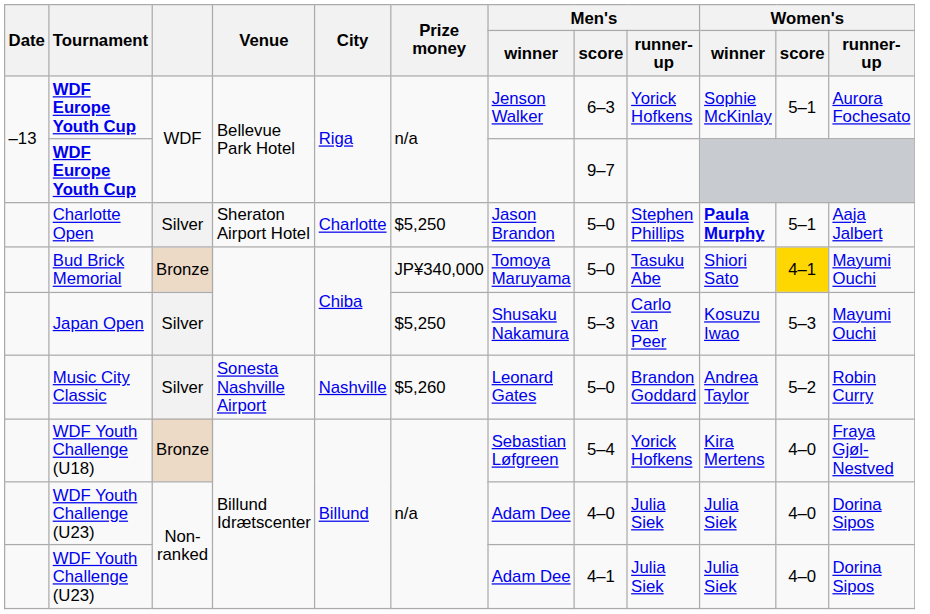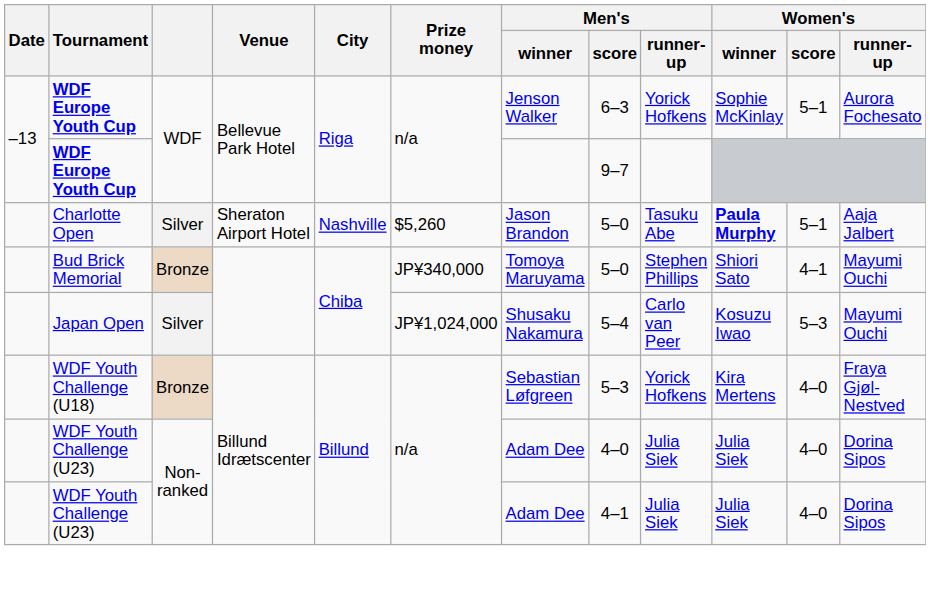 <table class="wikitable sortable" style="font-size: 85%">
 <tr>
 <th rowspan="2">Date</th>
 <th rowspan="2">Tournament</th>
 <th rowspan="2"></th>
 <th rowspan="2">Venue</th>
 <th rowspan="2">City</th>
 <th rowspan="2" class=unsortable>Prize<br>money</th>
 <th colspan="3">Men's</th>
 <th colspan="3">Women's</th>
 </tr>
 <tr>
 <th>winner</th>
 <th class=unsortable>score</th>
 <th>runner-up</th>
 <th>winner</th>
 <th class=unsortable>score</th>
 <th>runner-up</th>
 </tr>
 <tr>
 <td rowspan=2>–13</td>
 <td><strong><a href='#'>WDF Europe Youth Cup</a></strong> <strong></strong></td>
 <td rowspan=2 align="center">WDF</td>
 <td rowspan=2>Bellevue Park Hotel</td>
 <td rowspan=2> <a href='#'>Riga</a></td>
 <td rowspan=2>n/a</td>
 <td> <a href='#'>Jenson Walker</a></td>
 <td align="center">6–3</td>
 <td> <a href='#'>Yorick Hofkens</a></td>
 <td> <a href='#'>Sophie McKinlay</a></td>
 <td align="center">5–1</td>
 <td> <a href='#'>Aurora Fochesato</a></td>
 </tr>
 <tr>
 <td><strong><a href='#'>WDF Europe Youth Cup</a></strong> <strong></strong></td>
 <td></td>
 <td align="center">9–7</td>
 <td></td>
 <td colspan=3 style="background:#c8ccd1"></td>
 </tr>
 <tr>
 <td></td>
 <td><a href='#'>Charlotte Open</a></td>
 <td bgcolor="f2f2f2" align="center">Silver</td>
 <td>Sheraton Airport Hotel</td>
-<td> <a href='#'>Charlotte</a></td>
-<td>$5,250</td>
+<td> <a href='#'>Nashville</a></td>
+<td>$5,260</td>
 <td> <a href='#'>Jason Brandon</a></td>
 <td align="center">5–0</td>
-<td> <a href='#'>Stephen Phillips</a></td>
+<td> <a href='#'>Tasuku Abe</a></td>
 <td><strong> <a href='#'>Paula Murphy</a></strong></td>
 <td align="center">5–1</td>
 <td> <a href='#'>Aaja Jalbert</a></td>
 </tr>
 <tr>
 <td></td>
 <td><a href='#'>Bud Brick Memorial</a></td>
 <td bgcolor="ecd9c6" align="center">Bronze</td>
 <td rowspan=2></td>
 <td rowspan=2> <a href='#'>Chiba</a></td>
 <td>JP¥340,000</td>
 <td> <a href='#'>Tomoya Maruyama</a></td>
 <td align="center">5–0</td>
-<td> <a href='#'>Tasuku Abe</a></td>
+<td> <a href='#'>Stephen Phillips</a></td>
 <td> <a href='#'>Shiori Sato</a></td>
-<td align="center" style="background: gold;">4–1</td>
+<td align="center">4–1</td>
 <td> <a href='#'>Mayumi Ouchi</a></td>
 </tr>
 <tr>
 <td></td>
 <td><a href='#'>Japan Open</a></td>
 <td bgcolor="f2f2f2" align="center">Silver</td>
-<td>$5,250</td>
+<td>JP¥1,024,000</td>
 <td> <a href='#'>Shusaku Nakamura</a></td>
-<td align="center">5–3</td>
+<td align="center">5–4</td>
 <td> <a href='#'>Carlo van Peer</a></td>
 <td> <a href='#'>Kosuzu Iwao</a></td>
 <td align="center">5–3</td>
 <td> <a href='#'>Mayumi Ouchi</a></td>
-</tr>
-<tr>
-<td></td>
-<td><a href='#'>Music City Classic</a></td>
-<td bgcolor="f2f2f2" align="center">Silver</td>
-<td><a href='#'>Sonesta Nashville Airport</a></td>
-<td> <a href='#'>Nashville</a></td>
-<td>$5,260</td>
-<td> <a href='#'>Leonard Gates</a></td>
-<td align="center">5–0</td>
-<td> <a href='#'>Brandon Goddard</a></td>
-<td> <a href='#'>Andrea Taylor</a></td>
-<td align="center">5–2</td>
-<td> <a href='#'>Robin Curry</a></td>
 </tr>
 <tr>
 <td></td>
 <td><a href='#'>WDF Youth Challenge</a> (U18)</td>
 <td bgcolor="ecd9c6" align="center">Bronze</td>
 <td rowspan=3>Billund Idrætscenter</td>
 <td rowspan=3> <a href='#'>Billund</a></td>
 <td rowspan=3>n/a</td>
 <td> <a href='#'>Sebastian Løfgreen</a></td>
-<td align="center">5–4</td>
+<td align="center">5–3</td>
 <td> <a href='#'>Yorick Hofkens</a></td>
 <td> <a href='#'>Kira Mertens</a></td>
 <td align="center">4–0</td>
 <td> <a href='#'>Fraya Gjøl-Nestved</a></td>
 </tr>
 <tr>
 <td></td>
 <td><a href='#'>WDF Youth Challenge</a> (U23)</td>
 <td rowspan=2 align="center">Non-ranked</td>
 <td> <a href='#'>Adam Dee</a></td>
 <td align="center">4–0</td>
 <td> <a href='#'>Julia Siek</a></td>
 <td> <a href='#'>Julia Siek</a></td>
 <td align="center">4–0</td>
 <td> <a href='#'>Dorina Sipos</a></td>
 </tr>
 <tr>
 <td></td>
 <td><a href='#'>WDF Youth Challenge</a> (U23)</td>
 <td> <a href='#'>Adam Dee</a></td>
 <td align="center">4–1</td>
 <td> <a href='#'>Julia Siek</a></td>
 <td> <a href='#'>Julia Siek</a></td>
 <td align="center">4–0</td>
 <td> <a href='#'>Dorina Sipos</a></td>
 </tr>
 </table>
